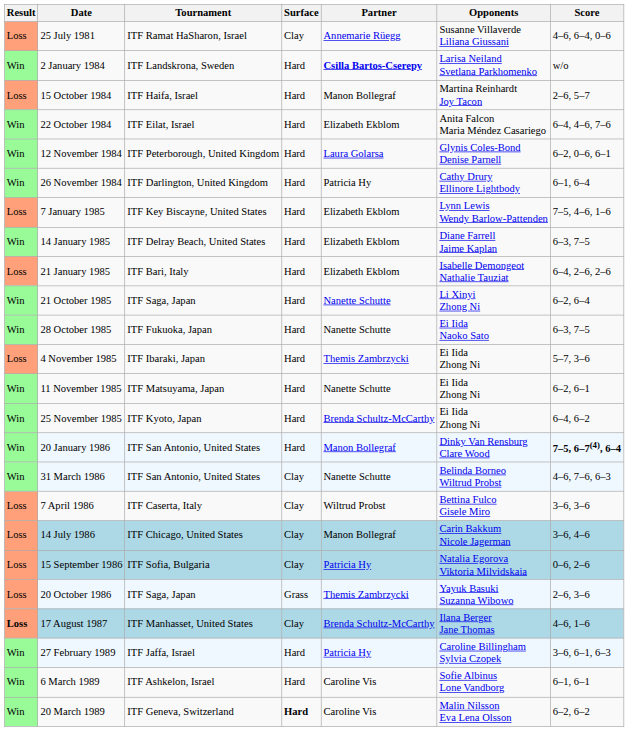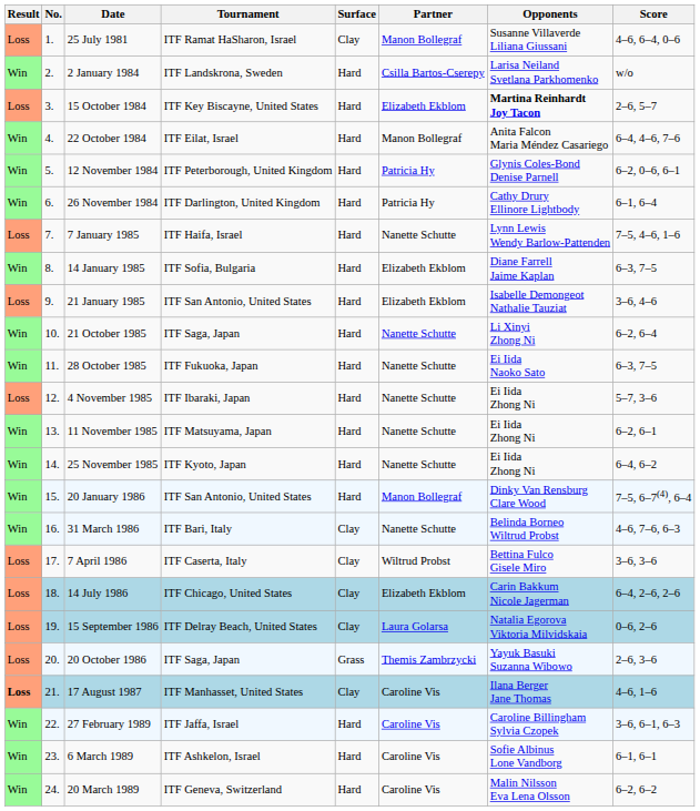 <table class="sortable wikitable" style=font-size:97%>
 <tr>
 <th>Result</th>
+<th>No.</th>
 <th>Date</th>
 <th>Tournament</th>
 <th>Surface</th>
 <th>Partner</th>
 <th>Opponents</th>
 <th class="unsortable">Score</th>
 </tr>
 <tr>
 <td style="background:#ffa07a;">Loss</td>
+<td>1.</td>
 <td>25 July 1981</td>
 <td>ITF Ramat HaSharon, Israel</td>
 <td>Clay</td>
-<td> <a href='#'>Annemarie Rüegg</a></td>
+<td> <a href='#'>Manon Bollegraf</a></td>
 <td> Susanne Villaverde <br>  <a href='#'>Liliana Giussani</a></td>
 <td>4–6, 6–4, 0–6</td>
 </tr>
 <tr>
 <td style="background:#98fb98;">Win</td>
+<td>2.</td>
 <td>2 January 1984</td>
 <td>ITF Landskrona, Sweden</td>
 <td>Hard</td>
-<td><strong> <a href='#'>Csilla Bartos-Cserepy</a></strong></td>
+<td> <a href='#'>Csilla Bartos-Cserepy</a></td>
 <td> <a href='#'>Larisa Neiland</a> <br>  <a href='#'>Svetlana Parkhomenko</a></td>
 <td>w/o</td>
 </tr>
 <tr>
 <td style="background:#ffa07a;">Loss</td>
+<td>3.</td>
 <td>15 October 1984</td>
-<td>ITF Haifa, Israel</td>
+<td>ITF Key Biscayne, United States</td>
 <td>Hard</td>
-<td> Manon Bollegraf</td>
-<td> Martina Reinhardt <br>  <a href='#'>Joy Tacon</a></td>
+<td> <a href='#'>Elizabeth Ekblom</a></td>
+<td><strong> Martina Reinhardt <br>  <a href='#'>Joy Tacon</a></strong></td>
 <td>2–6, 5–7</td>
 </tr>
 <tr>
 <td style="background:#98fb98;">Win</td>
+<td>4.</td>
 <td>22 October 1984</td>
 <td>ITF Eilat, Israel</td>
 <td>Hard</td>
-<td> Elizabeth Ekblom</td>
+<td> Manon Bollegraf</td>
 <td> Anita Falcon <br>  Maria Méndez Casariego</td>
 <td>6–4, 4–6, 7–6</td>
 </tr>
 <tr>
 <td style="background:#98fb98;">Win</td>
+<td>5.</td>
 <td>12 November 1984</td>
 <td>ITF Peterborough, United Kingdom</td>
 <td>Hard</td>
-<td> <a href='#'>Laura Golarsa</a></td>
+<td> <a href='#'>Patricia Hy</a></td>
 <td> <a href='#'>Glynis Coles-Bond</a> <br>  <a href='#'>Denise Parnell</a></td>
 <td>6–2, 0–6, 6–1</td>
 </tr>
 <tr>
 <td style="background:#98fb98;">Win</td>
+<td>6.</td>
 <td>26 November 1984</td>
 <td>ITF Darlington, United Kingdom</td>
 <td>Hard</td>
 <td> Patricia Hy</td>
 <td> <a href='#'>Cathy Drury</a> <br>  <a href='#'>Ellinore Lightbody</a></td>
 <td>6–1, 6–4</td>
 </tr>
 <tr>
 <td style="background:#ffa07a;">Loss</td>
+<td>7.</td>
 <td>7 January 1985</td>
-<td>ITF Key Biscayne, United States</td>
+<td>ITF Haifa, Israel</td>
 <td>Hard</td>
-<td> Elizabeth Ekblom</td>
+<td> Nanette Schutte</td>
 <td> <a href='#'>Lynn Lewis</a> <br>  <a href='#'>Wendy Barlow-Pattenden</a></td>
 <td>7–5, 4–6, 1–6</td>
 </tr>
 <tr>
 <td style="background:#98fb98;">Win</td>
+<td>8.</td>
 <td>14 January 1985</td>
-<td>ITF Delray Beach, United States</td>
+<td>ITF Sofia, Bulgaria</td>
 <td>Hard</td>
 <td> Elizabeth Ekblom</td>
 <td> <a href='#'>Diane Farrell</a> <br>  <a href='#'>Jaime Kaplan</a></td>
 <td>6–3, 7–5</td>
 </tr>
 <tr>
 <td style="background:#ffa07a;">Loss</td>
+<td>9.</td>
 <td>21 January 1985</td>
-<td>ITF Bari, Italy</td>
+<td>ITF San Antonio, United States</td>
 <td>Hard</td>
 <td> Elizabeth Ekblom</td>
 <td> <a href='#'>Isabelle Demongeot</a> <br>  <a href='#'>Nathalie Tauziat</a></td>
-<td>6–4, 2–6, 2–6</td>
+<td>3–6, 4–6</td>
 </tr>
 <tr>
 <td style="background:#98fb98;">Win</td>
+<td>10.</td>
 <td>21 October 1985</td>
 <td>ITF Saga, Japan</td>
 <td>Hard</td>
 <td> <a href='#'>Nanette Schutte</a></td>
 <td> <a href='#'>Li Xinyi</a> <br>  <a href='#'>Zhong Ni</a></td>
 <td>6–2, 6–4</td>
 </tr>
 <tr>
 <td style="background:#98fb98;">Win</td>
+<td>11.</td>
 <td>28 October 1985</td>
 <td>ITF Fukuoka, Japan</td>
 <td>Hard</td>
 <td> Nanette Schutte</td>
 <td> <a href='#'>Ei Iida</a> <br>  <a href='#'>Naoko Sato</a></td>
 <td>6–3, 7–5</td>
 </tr>
 <tr>
 <td style="background:#ffa07a;">Loss</td>
+<td>12.</td>
 <td>4 November 1985</td>
 <td>ITF Ibaraki, Japan</td>
 <td>Hard</td>
-<td> <a href='#'>Themis Zambrzycki</a></td>
+<td> Nanette Schutte</td>
 <td> Ei Iida <br>  Zhong Ni</td>
 <td>5–7, 3–6</td>
 </tr>
 <tr>
 <td style="background:#98fb98;">Win</td>
+<td>13.</td>
 <td>11 November 1985</td>
 <td>ITF Matsuyama, Japan</td>
 <td>Hard</td>
 <td> Nanette Schutte</td>
 <td> Ei Iida <br>  Zhong Ni</td>
 <td>6–2, 6–1</td>
 </tr>
 <tr>
 <td style="background:#98fb98;">Win</td>
+<td>14.</td>
 <td>25 November 1985</td>
 <td>ITF Kyoto, Japan</td>
 <td>Hard</td>
-<td> <a href='#'>Brenda Schultz-McCarthy</a></td>
+<td> Nanette Schutte</td>
 <td> Ei Iida <br>  Zhong Ni</td>
 <td>6–4, 6–2</td>
 </tr>
 <tr style="background:#f0f8ff;">
 <td style="background:#98fb98;">Win</td>
+<td>15.</td>
 <td>20 January 1986</td>
 <td>ITF San Antonio, United States</td>
 <td>Hard</td>
 <td> <a href='#'>Manon Bollegraf</a></td>
 <td> <a href='#'>Dinky Van Rensburg</a> <br>  <a href='#'>Clare Wood</a></td>
-<td><strong>7–5, 6–7<sup>(4)</sup>, 6–4</strong></td>
+<td>7–5, 6–7<sup>(4)</sup>, 6–4</td>
 </tr>
 <tr style="background:#f0f8ff;">
 <td style="background:#98fb98;">Win</td>
+<td>16.</td>
 <td>31 March 1986</td>
-<td>ITF San Antonio, United States</td>
+<td>ITF Bari, Italy</td>
 <td>Clay</td>
 <td> Nanette Schutte</td>
 <td> <a href='#'>Belinda Borneo</a> <br>  <a href='#'>Wiltrud Probst</a></td>
 <td>4–6, 7–6, 6–3</td>
 </tr>
 <tr>
 <td style="background:#ffa07a;">Loss</td>
+<td>17.</td>
 <td>7 April 1986</td>
 <td>ITF Caserta, Italy</td>
 <td>Clay</td>
 <td> Wiltrud Probst</td>
 <td> <a href='#'>Bettina Fulco</a> <br>  <a href='#'>Gisele Miro</a></td>
 <td>3–6, 3–6</td>
 </tr>
 <tr style="background:lightblue;">
 <td style="background:#ffa07a;">Loss</td>
+<td>18.</td>
 <td>14 July 1986</td>
 <td>ITF Chicago, United States</td>
 <td>Clay</td>
-<td> Manon Bollegraf</td>
+<td> Elizabeth Ekblom</td>
 <td> <a href='#'>Carin Bakkum</a> <br>  <a href='#'>Nicole Jagerman</a></td>
-<td>3–6, 4–6</td>
+<td>6–4, 2–6, 2–6</td>
 </tr>
 <tr style="background:lightblue;">
 <td style="background:#ffa07a;">Loss</td>
+<td>19.</td>
 <td>15 September 1986</td>
-<td>ITF Sofia, Bulgaria</td>
+<td>ITF Delray Beach, United States</td>
 <td>Clay</td>
-<td> <a href='#'>Patricia Hy</a></td>
+<td> <a href='#'>Laura Golarsa</a></td>
 <td> <a href='#'>Natalia Egorova</a> <br>  <a href='#'>Viktoria Milvidskaia</a></td>
 <td>0–6, 2–6</td>
 </tr>
 <tr style="background:#f0f8ff;">
 <td style="background:#ffa07a;">Loss</td>
+<td>20.</td>
 <td>20 October 1986</td>
 <td>ITF Saga, Japan</td>
 <td>Grass</td>
 <td> <a href='#'>Themis Zambrzycki</a></td>
 <td> <a href='#'>Yayuk Basuki</a> <br>  <a href='#'>Suzanna Wibowo</a></td>
 <td>2–6, 3–6</td>
 </tr>
 <tr style="background:lightblue;">
 <td style="background:#ffa07a;"><strong>Loss</strong></td>
+<td>21.</td>
 <td>17 August 1987</td>
 <td>ITF Manhasset, United States</td>
 <td>Clay</td>
-<td> <a href='#'>Brenda Schultz-McCarthy</a></td>
+<td> Caroline Vis</td>
 <td> <a href='#'>Ilana Berger</a> <br>  <a href='#'>Jane Thomas</a></td>
 <td>4–6, 1–6</td>
 </tr>
 <tr style="background:#f0f8ff;">
 <td style="background:#98fb98;">Win</td>
+<td>22.</td>
 <td>27 February 1989</td>
 <td>ITF Jaffa, Israel</td>
 <td>Hard</td>
-<td> <a href='#'>Patricia Hy</a></td>
+<td> <a href='#'>Caroline Vis</a></td>
 <td> <a href='#'>Caroline Billingham</a> <br>  <a href='#'>Sylvia Czopek</a></td>
 <td>3–6, 6–1, 6–3</td>
 </tr>
 <tr>
 <td style="background:#98fb98;">Win</td>
+<td>23.</td>
 <td>6 March 1989</td>
 <td>ITF Ashkelon, Israel</td>
 <td>Hard</td>
 <td> Caroline Vis</td>
 <td> <a href='#'>Sofie Albinus</a> <br>  <a href='#'>Lone Vandborg</a></td>
 <td>6–1, 6–1</td>
 </tr>
 <tr>
 <td style="background:#98fb98;">Win</td>
+<td>24.</td>
 <td>20 March 1989</td>
 <td>ITF Geneva, Switzerland</td>
-<td><strong>Hard</strong></td>
+<td>Hard</td>
 <td> Caroline Vis</td>
 <td> <a href='#'>Malin Nilsson</a> <br>  <a href='#'>Eva Lena Olsson</a></td>
 <td>6–2, 6–2</td>
 </tr>
 </table>
